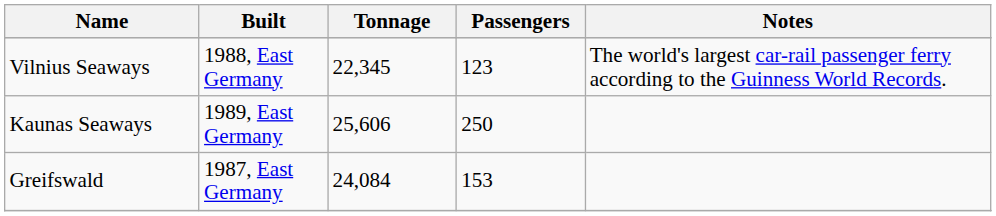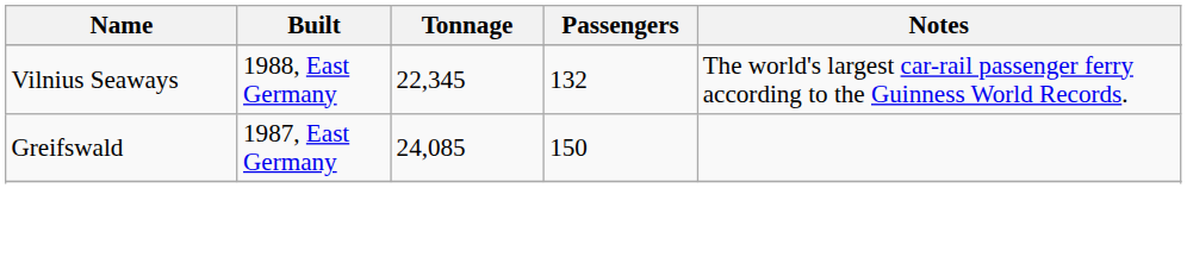 <table class="wikitable sortable" border="1">
 <tr>
 <th scope="col" width="140pt">Name</th>
 <th scope="col" width="90pt">Built</th>
 <th scope="col" width="90pt">Tonnage</th>
 <th scope="col" width="90pt">Passengers</th>
 <th scope="col" width="300pt" class="unsortable">Notes</th>
 </tr>
 <tr>
 </tr>
 <tr>
 <td> Vilnius Seaways</td>
 <td>1988, <a href='#'>East Germany</a></td>
 <td>22,345</td>
-<td>123</td>
+<td>132</td>
 <td>The world's largest <a href='#'>car-rail passenger ferry</a> according to the <a href='#'>Guinness World Records</a>.</td>
-</tr>
-<tr>
-<td> Kaunas Seaways</td>
-<td>1989, <a href='#'>East Germany</a></td>
-<td>25,606</td>
-<td>250</td>
-<td></td>
 </tr>
 <tr>
 <td> Greifswald</td>
 <td>1987, <a href='#'>East Germany</a></td>
-<td>24,084</td>
-<td>153</td>
+<td>24,085</td>
+<td>150</td>
 <td></td>
 </tr>
 <tr>
 </tr>
 <tr>
 </tr>
 <tr>
 </tr>
 </table>
